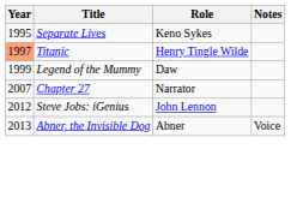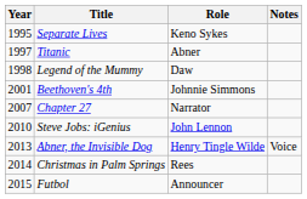 <table class="wikitable sortable">
 <tr>
 <th>Year</th>
 <th>Title</th>
 <th>Role</th>
 <th>Notes</th>
 </tr>
 <tr>
 <td>1995</td>
 <td><a href='#'><em>Separate Lives</em></a></td>
 <td>Keno Sykes</td>
 <td></td>
 </tr>
 <tr>
-<td style="background: lightsalmon;">1997</td>
+<td>1997</td>
 <td><a href='#'><em>Titanic</em></a></td>
-<td><a href='#'>Henry Tingle Wilde</a></td>
+<td>Abner</td>
 <td></td>
 </tr>
 <tr>
-<td>1999</td>
+<td>1998</td>
 <td><em>Legend of the Mummy</em></td>
 <td>Daw</td>
+<td></td>
+</tr>
+<tr>
+<td>2001</td>
+<td><a href='#'><em>Beethoven's 4th</em></a></td>
+<td>Johnnie Simmons</td>
 <td></td>
 </tr>
 <tr>
 <td>2007</td>
 <td><em><a href='#'>Chapter 27</a></em></td>
 <td>Narrator</td>
 <td></td>
 </tr>
 <tr>
-<td>2012</td>
+<td>2010</td>
 <td><em>Steve Jobs: iGenius</em></td>
 <td><a href='#'>John Lennon</a></td>
 <td></td>
 </tr>
 <tr>
 <td>2013</td>
 <td><em><a href='#'>Abner, the Invisible Dog</a></em></td>
-<td>Abner</td>
+<td><a href='#'>Henry Tingle Wilde</a></td>
 <td>Voice</td>
 </tr>
+<tr>
+<td>2014</td>
+<td><em>Christmas in Palm Springs</em></td>
+<td>Rees</td>
+<td></td>
+</tr>
+<tr>
+<td>2015</td>
+<td><em>Futbol</em></td>
+<td>Announcer</td>
+<td></td>
+</tr>
 </table>
